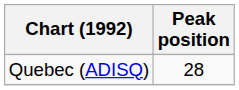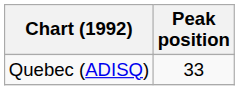 <table class="wikitable sortable">
 <tr>
 <th>Chart (1992)</th>
 <th>Peak<br>position</th>
 </tr>
 <tr>
 </tr>
 <tr>
 </tr>
 <tr>
 <td>Quebec (<a href='#'>ADISQ</a>)</td>
-<td align="center">28</td>
+<td align="center">33</td>
 </tr>
 <tr>
 </tr>
 <tr>
 </tr>
 </table>
